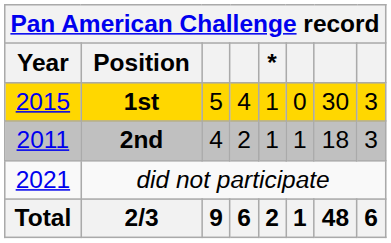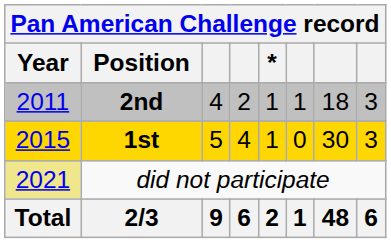 <table class="wikitable" style="text-align: center;">
 <tr>
 <th colspan=8><a href='#'>Pan American Challenge</a> record</th>
 </tr>
 <tr>
 <th>Year</th>
 <th>Position</th>
 <th></th>
 <th></th>
 <th>*</th>
 <th></th>
 <th></th>
 <th></th>
 </tr>
+<tr bgcolor=silver>
+<td> <a href='#'>2011</a></td>
+<td><strong>2nd</strong></td>
+<td>4</td>
+<td>2</td>
+<td>1</td>
+<td>1</td>
+<td>18</td>
+<td>3</td>
+</tr>
 <tr bgcolor=gold>
 <td> <a href='#'>2015</a></td>
 <td><strong>1st</strong></td>
 <td>5</td>
 <td>4</td>
 <td>1</td>
 <td>0</td>
 <td>30</td>
 <td>3</td>
 </tr>
-<tr bgcolor=silver>
-<td> <a href='#'>2011</a></td>
-<td><strong>2nd</strong></td>
-<td>4</td>
-<td>2</td>
-<td>1</td>
-<td>1</td>
-<td>18</td>
-<td>3</td>
-</tr>
 <tr>
-<td> <a href='#'>2021</a></td>
+<td style="background: khaki;"> <a href='#'>2021</a></td>
 <td colspan=7><em>did not participate</em></td>
 </tr>
 <tr>
 <th>Total</th>
 <th>2/3</th>
 <th>9</th>
 <th>6</th>
 <th>2</th>
 <th>1</th>
 <th>48</th>
 <th>6</th>
 </tr>
 </table>
